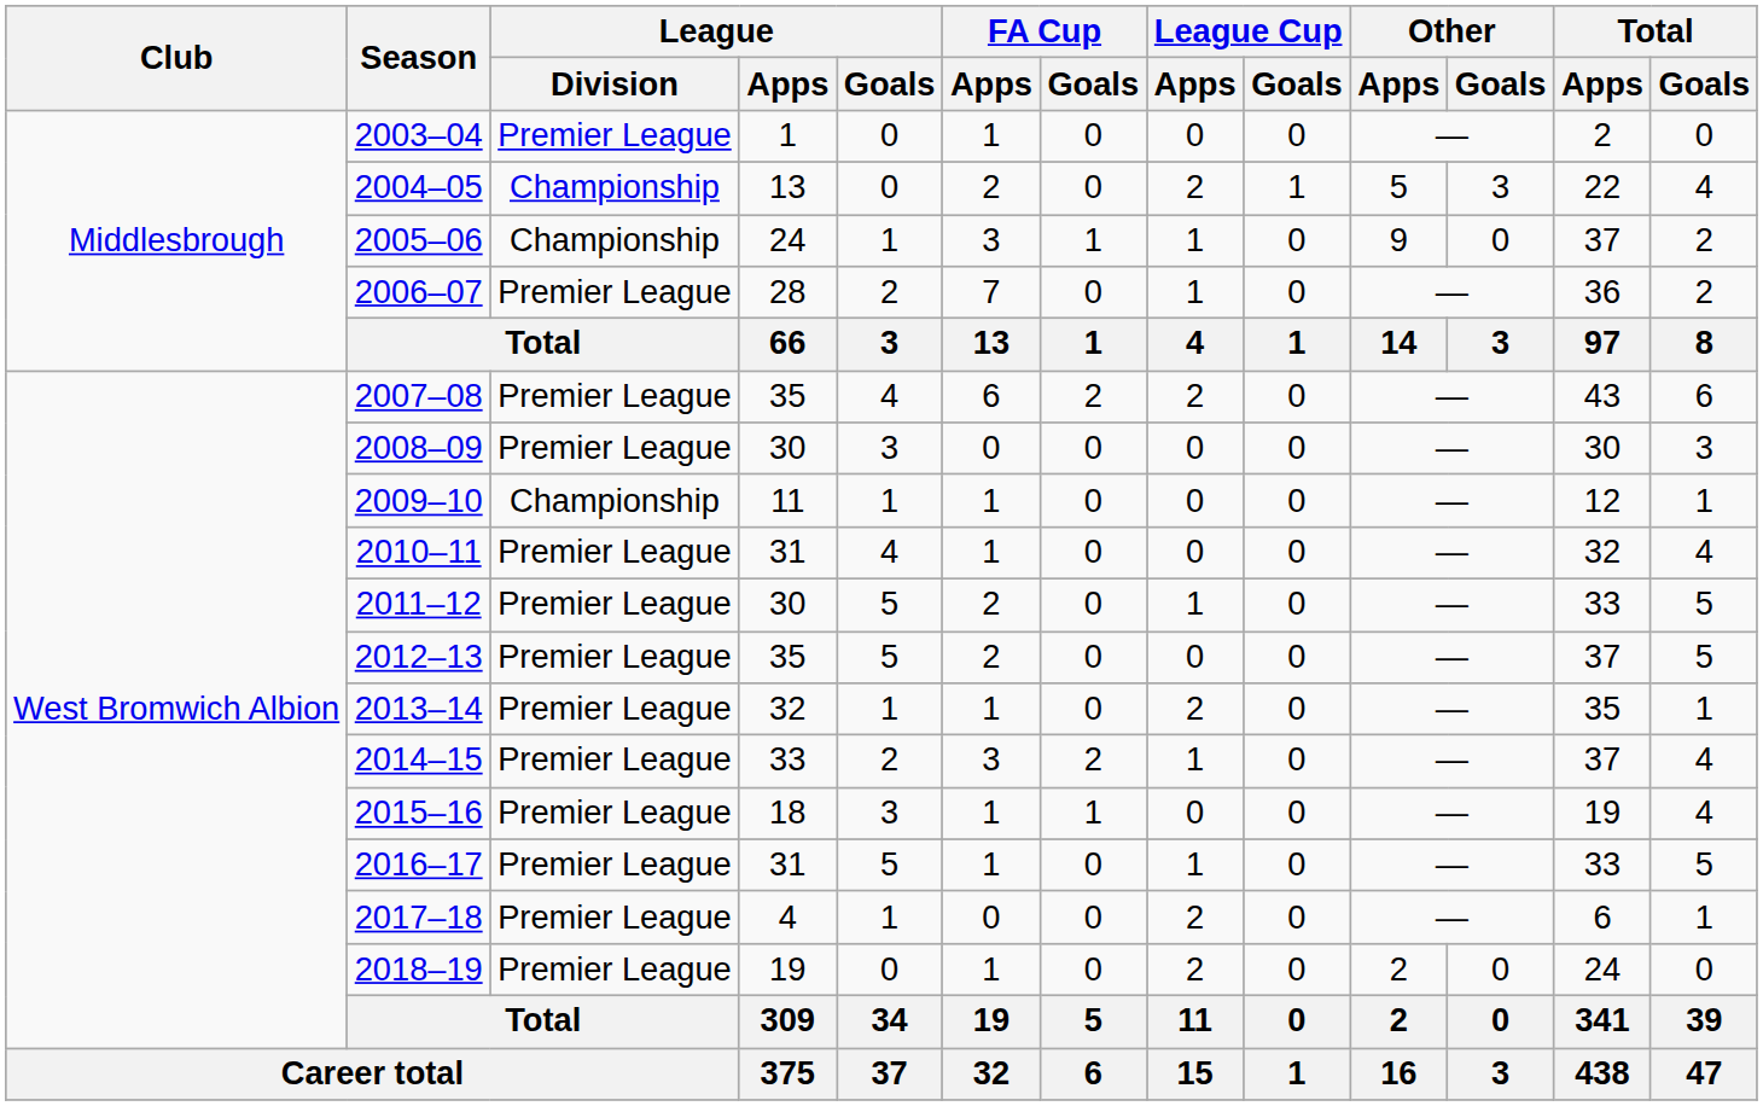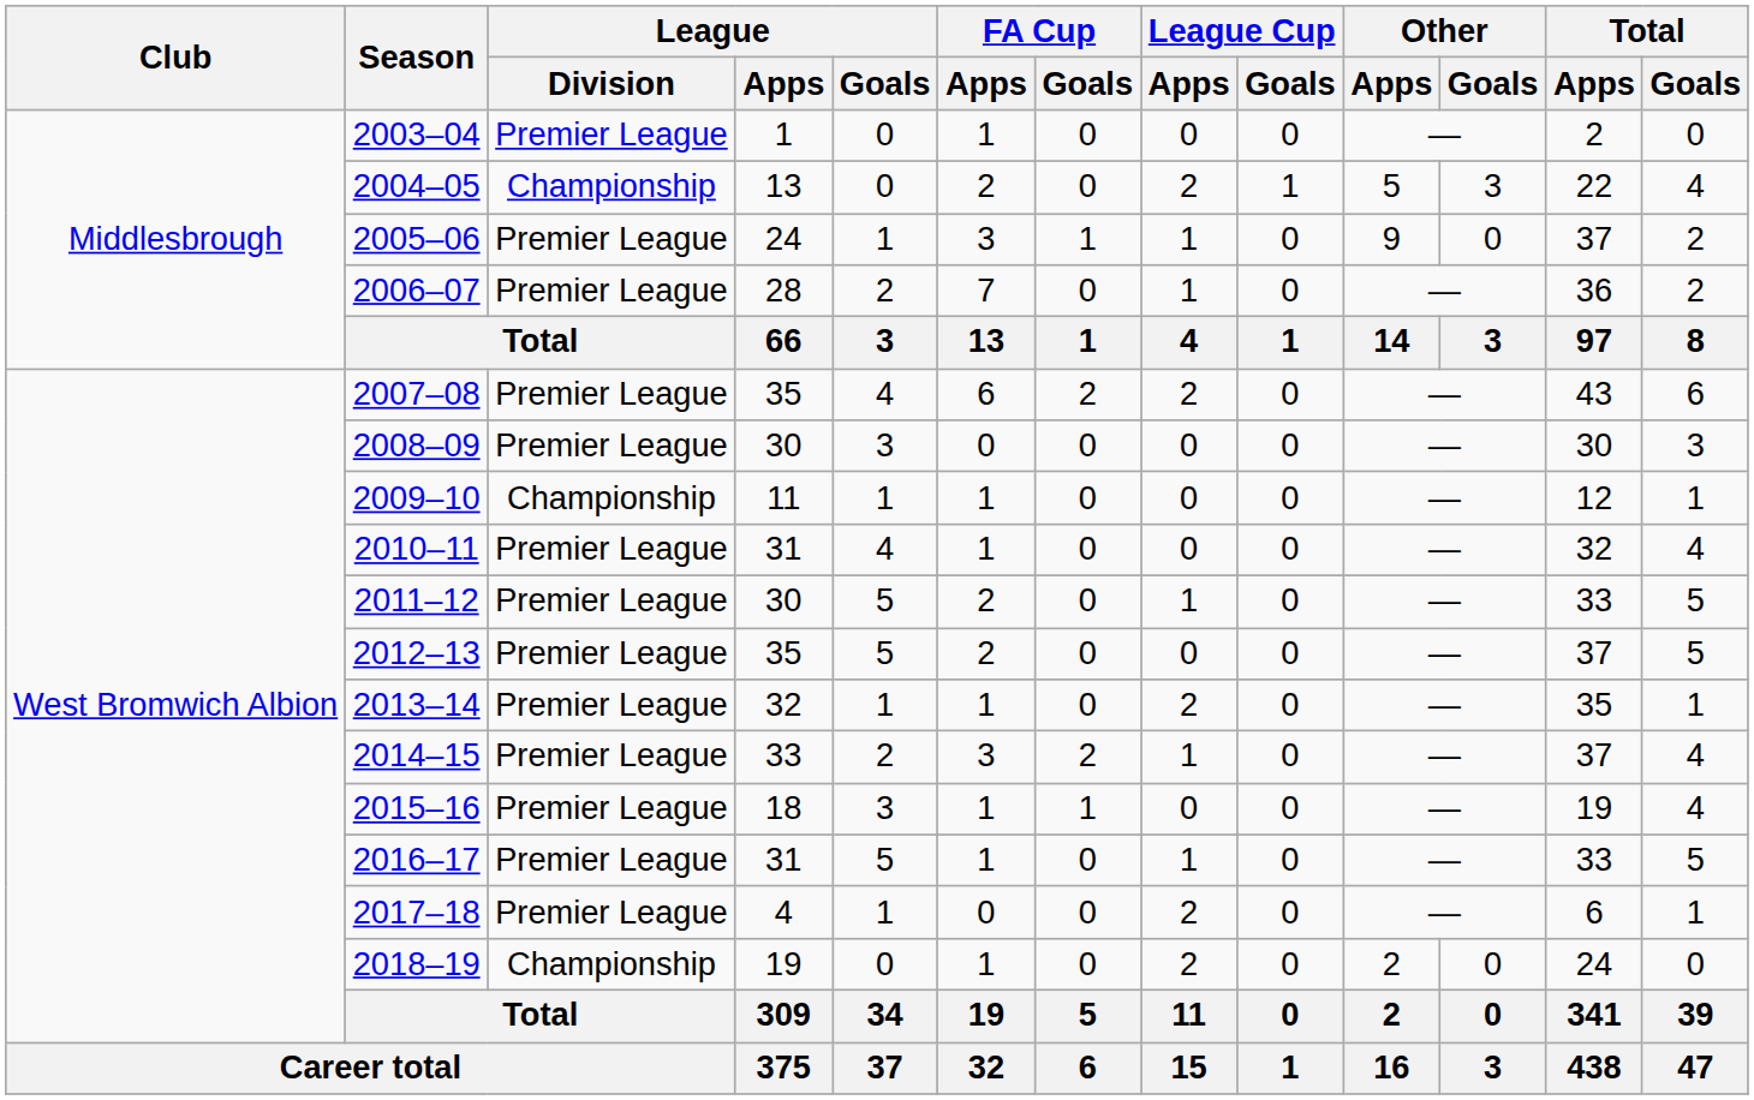 <table class="wikitable" style="text-align:center">
 <tr>
 <th rowspan="2">Club</th>
 <th rowspan="2">Season</th>
 <th colspan="3">League</th>
 <th colspan="2"><a href='#'>FA Cup</a></th>
 <th colspan="2"><a href='#'>League Cup</a></th>
 <th colspan="2">Other</th>
 <th colspan="2">Total</th>
 </tr>
 <tr>
 <th>Division</th>
 <th>Apps</th>
 <th>Goals</th>
 <th>Apps</th>
 <th>Goals</th>
 <th>Apps</th>
 <th>Goals</th>
 <th>Apps</th>
 <th>Goals</th>
 <th>Apps</th>
 <th>Goals</th>
 </tr>
 <tr>
 <td rowspan="5"><a href='#'>Middlesbrough</a></td>
 <td><a href='#'>2003–04</a></td>
 <td><a href='#'>Premier League</a></td>
 <td>1</td>
 <td>0</td>
 <td>1</td>
 <td>0</td>
 <td>0</td>
 <td>0</td>
 <td colspan="2">—</td>
 <td>2</td>
 <td>0</td>
 </tr>
 <tr>
 <td><a href='#'>2004–05</a></td>
 <td><a href='#'>Championship</a></td>
 <td>13</td>
 <td>0</td>
 <td>2</td>
 <td>0</td>
 <td>2</td>
 <td>1</td>
 <td>5</td>
 <td>3</td>
 <td>22</td>
 <td>4</td>
 </tr>
 <tr>
 <td><a href='#'>2005–06</a></td>
-<td>Championship</td>
+<td>Premier League</td>
 <td>24</td>
 <td>1</td>
 <td>3</td>
 <td>1</td>
 <td>1</td>
 <td>0</td>
 <td>9</td>
 <td>0</td>
 <td>37</td>
 <td>2</td>
 </tr>
 <tr>
 <td><a href='#'>2006–07</a></td>
 <td>Premier League</td>
 <td>28</td>
 <td>2</td>
 <td>7</td>
 <td>0</td>
 <td>1</td>
 <td>0</td>
 <td colspan="2">—</td>
 <td>36</td>
 <td>2</td>
 </tr>
 <tr>
 <th colspan="2">Total</th>
 <th>66</th>
 <th>3</th>
 <th>13</th>
 <th>1</th>
 <th>4</th>
 <th>1</th>
 <th>14</th>
 <th>3</th>
 <th>97</th>
 <th>8</th>
 </tr>
 <tr>
 <td rowspan="13"><a href='#'>West Bromwich Albion</a></td>
 <td><a href='#'>2007–08</a></td>
 <td>Premier League</td>
 <td>35</td>
 <td>4</td>
 <td>6</td>
 <td>2</td>
 <td>2</td>
 <td>0</td>
 <td colspan="2">—</td>
 <td>43</td>
 <td>6</td>
 </tr>
 <tr>
 <td><a href='#'>2008–09</a></td>
 <td>Premier League</td>
 <td>30</td>
 <td>3</td>
 <td>0</td>
 <td>0</td>
 <td>0</td>
 <td>0</td>
 <td colspan="2">—</td>
 <td>30</td>
 <td>3</td>
 </tr>
 <tr>
 <td><a href='#'>2009–10</a></td>
 <td>Championship</td>
 <td>11</td>
 <td>1</td>
 <td>1</td>
 <td>0</td>
 <td>0</td>
 <td>0</td>
 <td colspan="2">—</td>
 <td>12</td>
 <td>1</td>
 </tr>
 <tr>
 <td><a href='#'>2010–11</a></td>
 <td>Premier League</td>
 <td>31</td>
 <td>4</td>
 <td>1</td>
 <td>0</td>
 <td>0</td>
 <td>0</td>
 <td colspan="2">—</td>
 <td>32</td>
 <td>4</td>
 </tr>
 <tr>
 <td><a href='#'>2011–12</a></td>
 <td>Premier League</td>
 <td>30</td>
 <td>5</td>
 <td>2</td>
 <td>0</td>
 <td>1</td>
 <td>0</td>
 <td colspan="2">—</td>
 <td>33</td>
 <td>5</td>
 </tr>
 <tr>
 <td><a href='#'>2012–13</a></td>
 <td>Premier League</td>
 <td>35</td>
 <td>5</td>
 <td>2</td>
 <td>0</td>
 <td>0</td>
 <td>0</td>
 <td colspan="2">—</td>
 <td>37</td>
 <td>5</td>
 </tr>
 <tr>
 <td><a href='#'>2013–14</a></td>
 <td>Premier League</td>
 <td>32</td>
 <td>1</td>
 <td>1</td>
 <td>0</td>
 <td>2</td>
 <td>0</td>
 <td colspan="2">—</td>
 <td>35</td>
 <td>1</td>
 </tr>
 <tr>
 <td><a href='#'>2014–15</a></td>
 <td>Premier League</td>
 <td>33</td>
 <td>2</td>
 <td>3</td>
 <td>2</td>
 <td>1</td>
 <td>0</td>
 <td colspan="2">—</td>
 <td>37</td>
 <td>4</td>
 </tr>
 <tr>
 <td><a href='#'>2015–16</a></td>
 <td>Premier League</td>
 <td>18</td>
 <td>3</td>
 <td>1</td>
 <td>1</td>
 <td>0</td>
 <td>0</td>
 <td colspan="2">—</td>
 <td>19</td>
 <td>4</td>
 </tr>
 <tr>
 <td><a href='#'>2016–17</a></td>
 <td>Premier League</td>
 <td>31</td>
 <td>5</td>
 <td>1</td>
 <td>0</td>
 <td>1</td>
 <td>0</td>
 <td colspan="2">—</td>
 <td>33</td>
 <td>5</td>
 </tr>
 <tr>
 <td><a href='#'>2017–18</a></td>
 <td>Premier League</td>
 <td>4</td>
 <td>1</td>
 <td>0</td>
 <td>0</td>
 <td>2</td>
 <td>0</td>
 <td colspan="2">—</td>
 <td>6</td>
 <td>1</td>
 </tr>
 <tr>
 <td><a href='#'>2018–19</a></td>
-<td>Premier League</td>
+<td>Championship</td>
 <td>19</td>
 <td>0</td>
 <td>1</td>
 <td>0</td>
 <td>2</td>
 <td>0</td>
 <td>2</td>
 <td>0</td>
 <td>24</td>
 <td>0</td>
 </tr>
 <tr>
 <th colspan="2">Total</th>
 <th>309</th>
 <th>34</th>
 <th>19</th>
 <th>5</th>
 <th>11</th>
 <th>0</th>
 <th>2</th>
 <th>0</th>
 <th>341</th>
 <th>39</th>
 </tr>
 <tr>
 <th colspan="3">Career total</th>
 <th>375</th>
 <th>37</th>
 <th>32</th>
 <th>6</th>
 <th>15</th>
 <th>1</th>
 <th>16</th>
 <th>3</th>
 <th>438</th>
 <th>47</th>
 </tr>
 </table>
